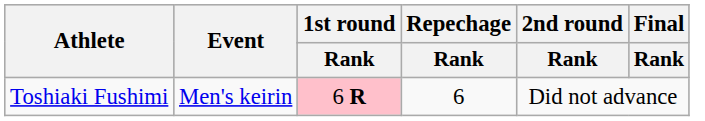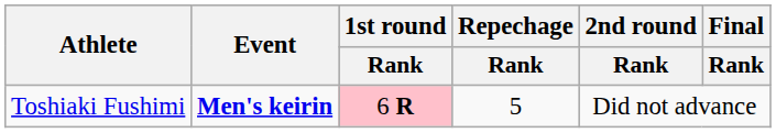 <table class=wikitable style="font-size:90%">
 <tr>
 <th rowspan="2">Athlete</th>
 <th rowspan="2">Event</th>
 <th>1st round</th>
 <th>Repechage</th>
 <th>2nd round</th>
 <th>Final</th>
 </tr>
 <tr style="font-size:95%">
 <th>Rank</th>
 <th>Rank</th>
 <th>Rank</th>
 <th>Rank</th>
 </tr>
 <tr align=center>
 <td align=left><a href='#'>Toshiaki Fushimi</a></td>
-<td align=left><a href='#'>Men's keirin</a></td>
+<td align=left><strong><a href='#'>Men's keirin</a></strong></td>
 <td style="background: pink;">6 <strong>R</strong></td>
-<td>6</td>
+<td>5</td>
 <td colspan=2>Did not advance</td>
 </tr>
 </table>
